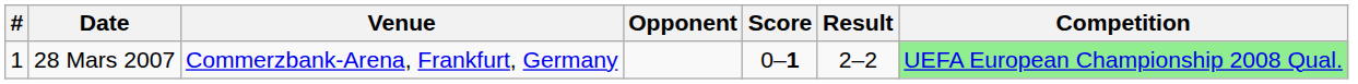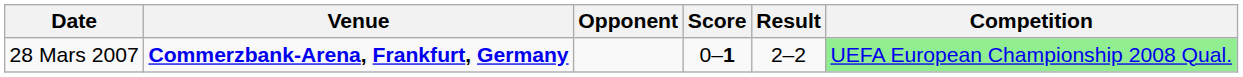 <table class="wikitable">
 <tr>
-<th>#</th>
 <th>Date</th>
 <th>Venue</th>
 <th>Opponent</th>
 <th>Score</th>
 <th>Result</th>
 <th>Competition</th>
 </tr>
 <tr>
-<td>1</td>
 <td>28 Mars 2007</td>
-<td><a href='#'>Commerzbank-Arena</a>, <a href='#'>Frankfurt</a>, <a href='#'>Germany</a></td>
+<td><strong><a href='#'>Commerzbank-Arena</a>, <a href='#'>Frankfurt</a>, <a href='#'>Germany</a></strong></td>
 <td></td>
 <td align=center>0–<strong>1</strong></td>
 <td align=center>2–2</td>
 <td style="background: lightgreen;"><a href='#'>UEFA European Championship 2008 Qual.</a></td>
 </tr>
 </table>
